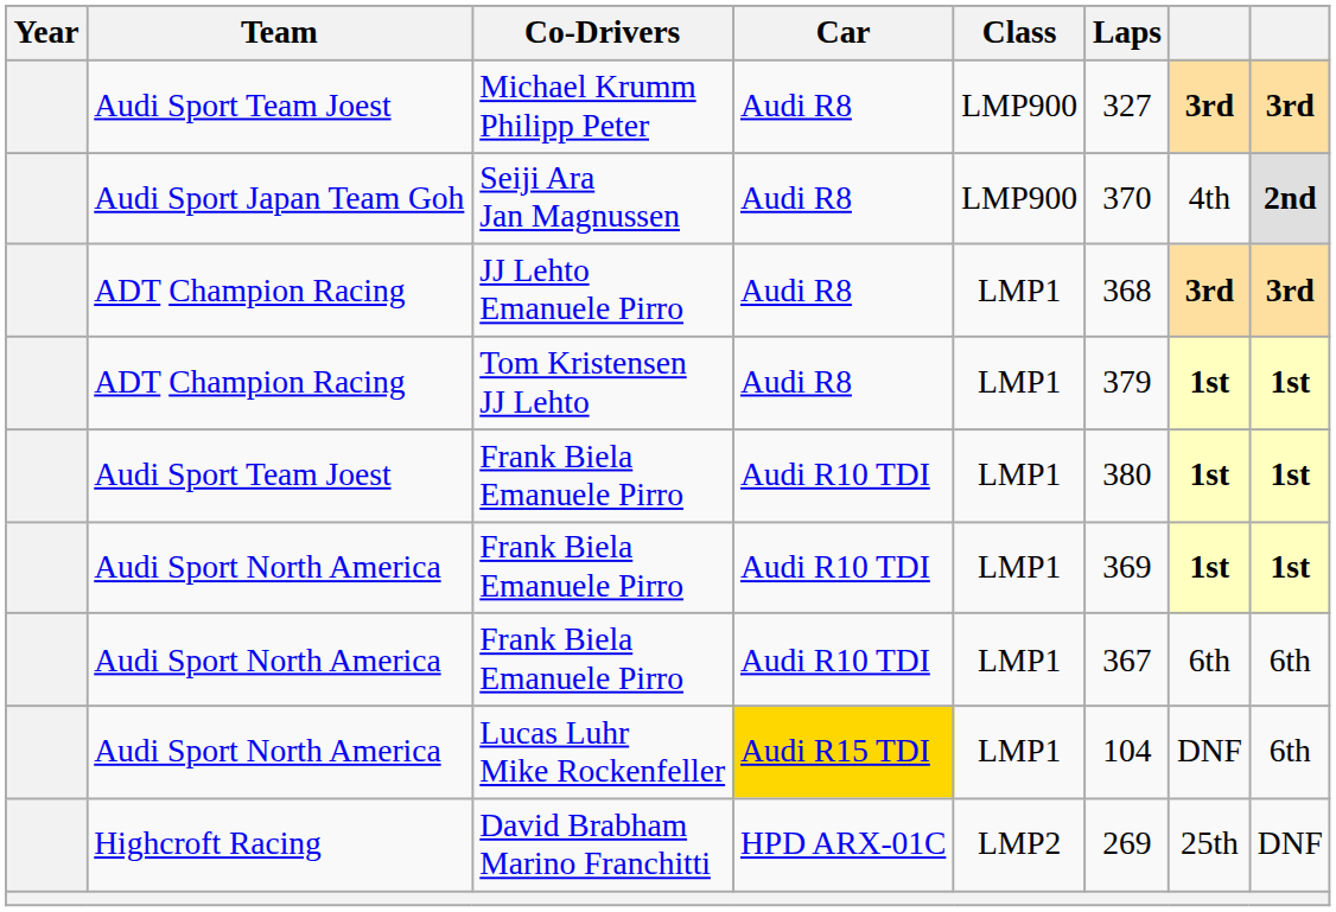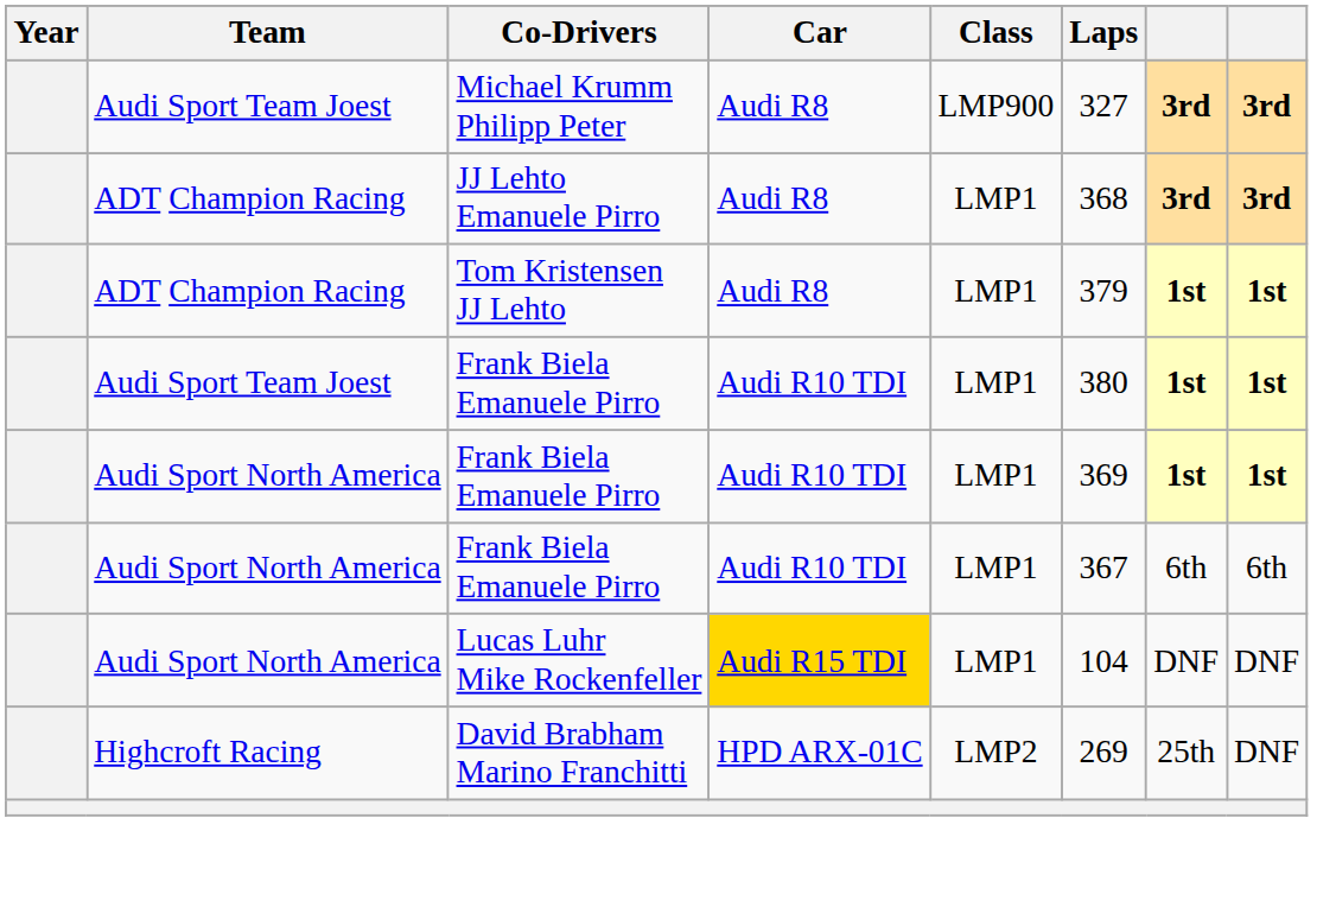 <table class="wikitable" style="text-align:center; font-size:90%">
 <tr>
 <th>Year</th>
 <th>Team</th>
 <th>Co-Drivers</th>
 <th>Car</th>
 <th>Class</th>
 <th>Laps</th>
 <th></th>
 <th></th>
 </tr>
 <tr>
 <th></th>
 <td align="left"> <a href='#'>Audi Sport Team Joest</a></td>
 <td align="left"> <a href='#'>Michael Krumm</a><br> <a href='#'>Philipp Peter</a></td>
 <td align="left"><a href='#'>Audi R8</a></td>
 <td>LMP900</td>
 <td>327</td>
 <td style="background:#FFDF9F;"><strong>3rd</strong></td>
 <td style="background:#FFDF9F;"><strong>3rd</strong></td>
-</tr>
-<tr>
-<th></th>
-<td align="left"> <a href='#'>Audi Sport Japan Team Goh</a></td>
-<td align="left"> <a href='#'>Seiji Ara</a><br> <a href='#'>Jan Magnussen</a></td>
-<td align="left"><a href='#'>Audi R8</a></td>
-<td>LMP900</td>
-<td>370</td>
-<td>4th</td>
-<td style="background:#DFDFDF;"><strong>2nd</strong></td>
 </tr>
 <tr>
 <th></th>
 <td align="left"> <a href='#'>ADT</a> <a href='#'>Champion Racing</a></td>
 <td align="left"> <a href='#'>JJ Lehto</a><br> <a href='#'>Emanuele Pirro</a></td>
 <td align="left"><a href='#'>Audi R8</a></td>
 <td>LMP1</td>
 <td>368</td>
 <td style="background:#FFDF9F;"><strong>3rd</strong></td>
 <td style="background:#FFDF9F;"><strong>3rd</strong></td>
 </tr>
 <tr>
 <th></th>
 <td align="left"> <a href='#'>ADT</a> <a href='#'>Champion Racing</a></td>
 <td align="left"> <a href='#'>Tom Kristensen</a><br> <a href='#'>JJ Lehto</a></td>
 <td align="left"><a href='#'>Audi R8</a></td>
 <td>LMP1</td>
 <td>379</td>
 <td style="background:#FFFFBF;"><strong>1st</strong></td>
 <td style="background:#FFFFBF;"><strong>1st</strong></td>
 </tr>
 <tr>
 <th></th>
 <td align="left"> <a href='#'>Audi Sport Team Joest</a></td>
 <td align="left"> <a href='#'>Frank Biela</a><br> <a href='#'>Emanuele Pirro</a></td>
 <td align="left"><a href='#'>Audi R10 TDI</a></td>
 <td>LMP1</td>
 <td>380</td>
 <td style="background:#FFFFBF;"><strong>1st</strong></td>
 <td style="background:#FFFFBF;"><strong>1st</strong></td>
 </tr>
 <tr>
 <th></th>
 <td align="left"> <a href='#'>Audi Sport North America</a></td>
 <td align="left"> <a href='#'>Frank Biela</a><br> <a href='#'>Emanuele Pirro</a></td>
 <td align="left"><a href='#'>Audi R10 TDI</a></td>
 <td>LMP1</td>
 <td>369</td>
 <td style="background:#FFFFBF;"><strong>1st</strong></td>
 <td style="background:#FFFFBF;"><strong>1st</strong></td>
 </tr>
 <tr>
 <th></th>
 <td align="left"> <a href='#'>Audi Sport North America</a></td>
 <td align="left"> <a href='#'>Frank Biela</a><br> <a href='#'>Emanuele Pirro</a></td>
 <td align="left"><a href='#'>Audi R10 TDI</a></td>
 <td>LMP1</td>
 <td>367</td>
 <td>6th</td>
 <td>6th</td>
 </tr>
 <tr>
 <th></th>
 <td align="left"> <a href='#'>Audi Sport North America</a></td>
 <td align="left"> <a href='#'>Lucas Luhr</a><br> <a href='#'>Mike Rockenfeller</a></td>
 <td align="left" style="background: gold;"><a href='#'>Audi R15 TDI</a></td>
 <td>LMP1</td>
 <td>104</td>
 <td>DNF</td>
-<td>6th</td>
+<td>DNF</td>
 </tr>
 <tr>
 <th></th>
 <td align="left"> <a href='#'>Highcroft Racing</a></td>
 <td align="left"> <a href='#'>David Brabham</a><br> <a href='#'>Marino Franchitti</a></td>
 <td align="left"><a href='#'>HPD ARX-01C</a></td>
 <td>LMP2</td>
 <td>269</td>
 <td>25th</td>
 <td>DNF</td>
 </tr>
 <tr>
 <th colspan="8"></th>
 </tr>
 </table>
